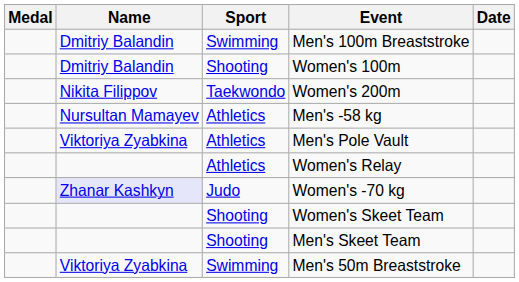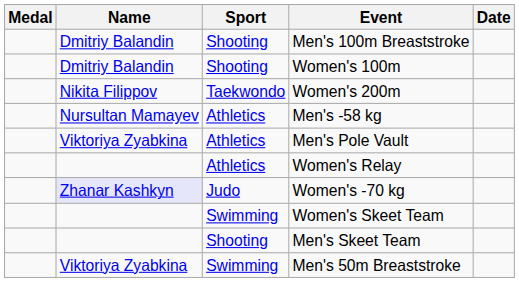 <table class="wikitable sortable" style="font-size: 95%">
 <tr>
 <th>Medal</th>
 <th>Name</th>
 <th>Sport</th>
 <th>Event</th>
 <th>Date</th>
 </tr>
 <tr>
 <td></td>
 <td><a href='#'>Dmitriy Balandin</a></td>
-<td><a href='#'>Swimming</a></td>
+<td><a href='#'>Shooting</a></td>
 <td>Men's 100m Breaststroke</td>
 <td></td>
 </tr>
 <tr>
 <td></td>
 <td><a href='#'>Dmitriy Balandin</a></td>
 <td><a href='#'>Shooting</a></td>
 <td>Women's 100m</td>
 <td></td>
 </tr>
 <tr>
 <td></td>
 <td><a href='#'>Nikita Filippov</a></td>
 <td><a href='#'>Taekwondo</a></td>
 <td>Women's 200m</td>
 <td></td>
 </tr>
 <tr>
 <td></td>
 <td><a href='#'>Nursultan Mamayev</a></td>
 <td><a href='#'>Athletics</a></td>
 <td>Men's -58 kg</td>
 <td></td>
 </tr>
 <tr>
 <td></td>
 <td><a href='#'>Viktoriya Zyabkina</a></td>
 <td><a href='#'>Athletics</a></td>
 <td>Men's Pole Vault</td>
 <td></td>
 </tr>
 <tr>
 <td></td>
 <td></td>
 <td><a href='#'>Athletics</a></td>
 <td>Women's  Relay</td>
 <td></td>
 </tr>
 <tr>
 <td></td>
 <td style="background: lavender;"><a href='#'>Zhanar Kashkyn</a></td>
 <td><a href='#'>Judo</a></td>
 <td>Women's -70 kg</td>
 <td></td>
 </tr>
 <tr>
 <td></td>
 <td></td>
-<td><a href='#'>Shooting</a></td>
+<td><a href='#'>Swimming</a></td>
 <td>Women's Skeet Team</td>
 <td></td>
 </tr>
 <tr>
 <td></td>
 <td></td>
 <td><a href='#'>Shooting</a></td>
 <td>Men's Skeet Team</td>
 <td></td>
 </tr>
 <tr>
 <td></td>
 <td><a href='#'>Viktoriya Zyabkina</a></td>
 <td><a href='#'>Swimming</a></td>
 <td>Men's 50m Breaststroke</td>
 <td></td>
 </tr>
 </table>
